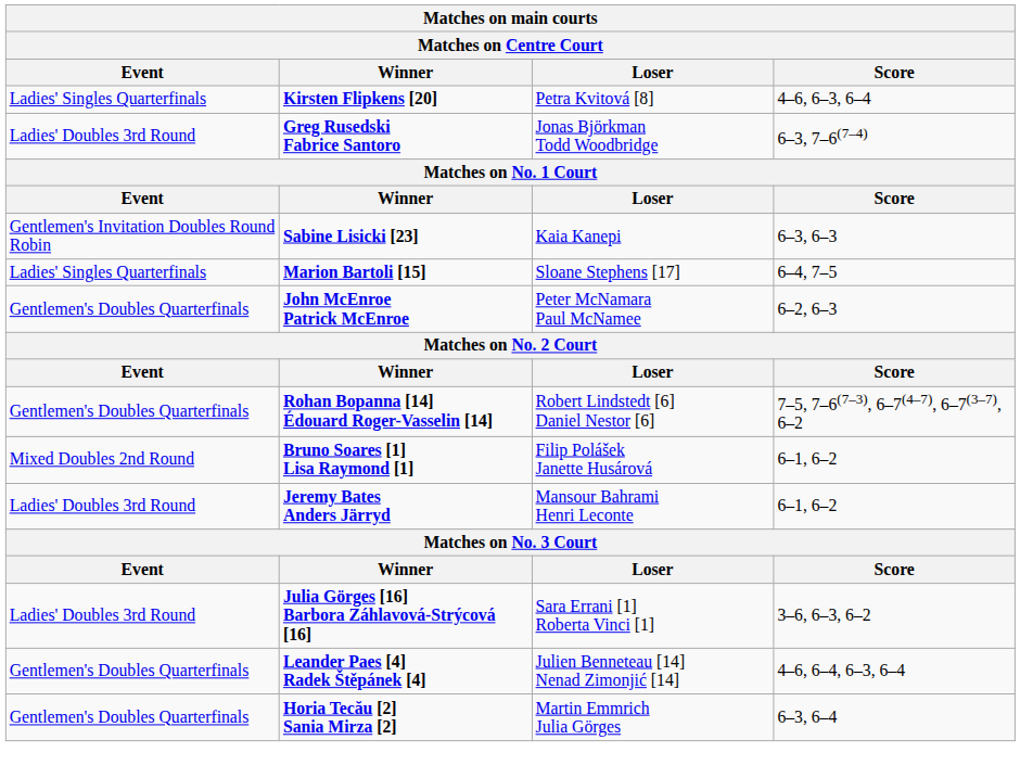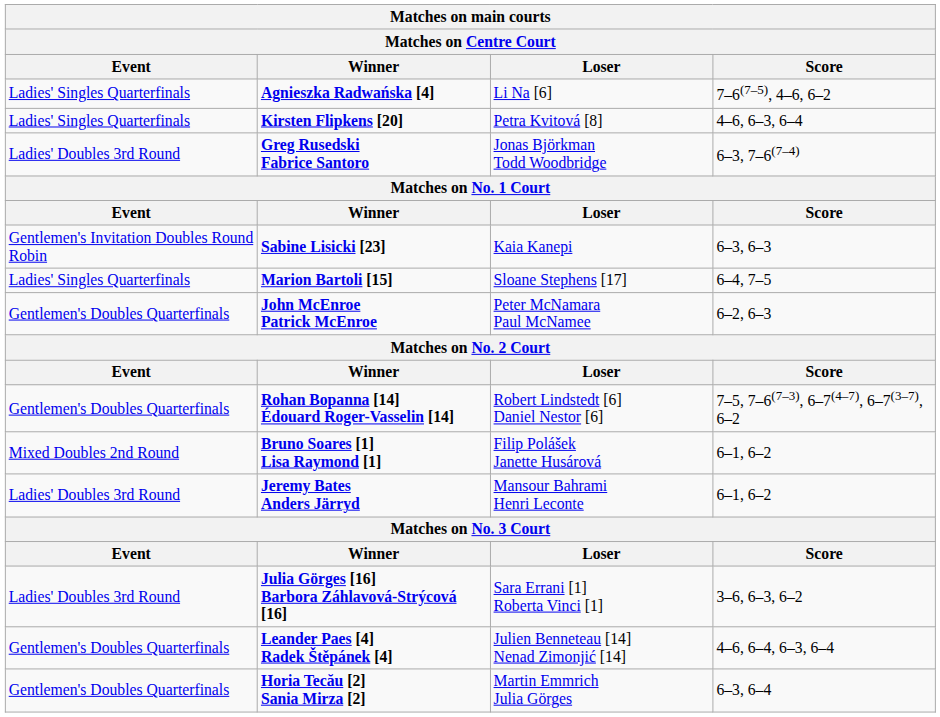 <table class="wikitable collapsible uncollapsed" style="margin:auto;">
 <tr>
 <th colspan="4" style="white-space:nowrap;">Matches on main courts</th>
 </tr>
 <tr>
 <th colspan="4">Matches on <a href='#'>Centre Court</a></th>
 </tr>
 <tr>
 <th width=250>Event</th>
 <th width=220>Winner</th>
 <th width=220>Loser</th>
 <th width=220>Score</th>
+</tr>
+<tr>
+<td><a href='#'>Ladies' Singles Quarterfinals</a></td>
+<td> <strong><a href='#'>Agnieszka Radwańska</a> [4]</strong></td>
+<td> <a href='#'>Li Na</a> [6]</td>
+<td>7–6<sup>(7–5)</sup>, 4–6, 6–2</td>
 </tr>
 <tr>
 <td><a href='#'>Ladies' Singles Quarterfinals</a></td>
 <td> <strong><a href='#'>Kirsten Flipkens</a> [20]</strong></td>
 <td> <a href='#'>Petra Kvitová</a> [8]</td>
 <td>4–6, 6–3, 6–4</td>
 </tr>
 <tr>
 <td><a href='#'>Ladies' Doubles 3rd Round</a></td>
 <td> <strong><a href='#'>Greg Rusedski</a></strong><br> <strong><a href='#'>Fabrice Santoro</a></strong></td>
 <td> <a href='#'>Jonas Björkman</a><br> <a href='#'>Todd Woodbridge</a></td>
 <td>6–3, 7–6<sup>(7–4)</sup></td>
 </tr>
 <tr>
 <th colspan="4">Matches on <a href='#'>No. 1 Court</a></th>
 </tr>
 <tr>
 <th width=250>Event</th>
 <th width=220>Winner</th>
 <th width=220>Loser</th>
 <th width=220>Score</th>
 </tr>
 <tr>
 <td><a href='#'>Gentlemen's Invitation Doubles Round Robin</a></td>
 <td> <strong><a href='#'>Sabine Lisicki</a> [23]</strong></td>
 <td> <a href='#'>Kaia Kanepi</a></td>
 <td>6–3, 6–3</td>
 </tr>
 <tr>
 <td><a href='#'>Ladies' Singles Quarterfinals</a></td>
 <td> <strong><a href='#'>Marion Bartoli</a> [15]</strong></td>
 <td> <a href='#'>Sloane Stephens</a> [17]</td>
 <td>6–4, 7–5</td>
 </tr>
 <tr>
 <td><a href='#'>Gentlemen's Doubles Quarterfinals</a></td>
 <td> <strong><a href='#'>John McEnroe</a></strong><br> <strong><a href='#'>Patrick McEnroe</a></strong></td>
 <td> <a href='#'>Peter McNamara</a><br> <a href='#'>Paul McNamee</a></td>
 <td>6–2, 6–3</td>
 </tr>
 <tr>
 <th colspan="4">Matches on <a href='#'>No. 2 Court</a></th>
 </tr>
 <tr>
 <th width=250>Event</th>
 <th width=220>Winner</th>
 <th width=220>Loser</th>
 <th width=220>Score</th>
 </tr>
 <tr>
 <td><a href='#'>Gentlemen's Doubles Quarterfinals</a></td>
 <td> <strong><a href='#'>Rohan Bopanna</a> [14]</strong><br> <strong><a href='#'>Édouard Roger-Vasselin</a> [14]</strong></td>
 <td> <a href='#'>Robert Lindstedt</a> [6]<br> <a href='#'>Daniel Nestor</a> [6]</td>
 <td>7–5, 7–6<sup>(7–3)</sup>, 6–7<sup>(4–7)</sup>, 6–7<sup>(3–7)</sup>, 6–2</td>
 </tr>
 <tr>
 <td><a href='#'>Mixed Doubles 2nd Round</a></td>
 <td> <strong><a href='#'>Bruno Soares</a> [1]</strong><br> <strong><a href='#'>Lisa Raymond</a> [1]</strong></td>
 <td> <a href='#'>Filip Polášek</a><br> <a href='#'>Janette Husárová</a></td>
 <td>6–1, 6–2</td>
 </tr>
 <tr>
 <td><a href='#'>Ladies' Doubles 3rd Round</a></td>
 <td> <strong><a href='#'>Jeremy Bates</a></strong><br> <strong><a href='#'>Anders Järryd</a></strong></td>
 <td> <a href='#'>Mansour Bahrami</a><br> <a href='#'>Henri Leconte</a></td>
 <td>6–1, 6–2</td>
 </tr>
 <tr>
 <th colspan="4">Matches on <a href='#'>No. 3 Court</a></th>
 </tr>
 <tr>
 <th width=250>Event</th>
 <th width=230>Winner</th>
 <th width=220>Loser</th>
 <th width=220>Score</th>
 </tr>
 <tr>
 <td><a href='#'>Ladies' Doubles 3rd Round</a></td>
 <td> <strong><a href='#'>Julia Görges</a> [16]</strong><br> <strong><a href='#'>Barbora Záhlavová-Strýcová</a> [16]</strong></td>
 <td> <a href='#'>Sara Errani</a> [1]<br> <a href='#'>Roberta Vinci</a> [1]</td>
 <td>3–6, 6–3, 6–2</td>
 </tr>
 <tr>
 <td><a href='#'>Gentlemen's Doubles Quarterfinals</a></td>
 <td> <strong><a href='#'>Leander Paes</a> [4]</strong><br> <strong><a href='#'>Radek Štěpánek</a> [4]</strong></td>
 <td> <a href='#'>Julien Benneteau</a> [14]<br> <a href='#'>Nenad Zimonjić</a> [14]</td>
 <td>4–6, 6–4, 6–3, 6–4</td>
 </tr>
 <tr>
 <td><a href='#'>Gentlemen's Doubles Quarterfinals</a></td>
 <td> <strong><a href='#'>Horia Tecău</a> [2]</strong><br> <strong><a href='#'>Sania Mirza</a> [2]</strong></td>
 <td> <a href='#'>Martin Emmrich</a><br> <a href='#'>Julia Görges</a></td>
 <td>6–3, 6–4</td>
 </tr>
 </table>
